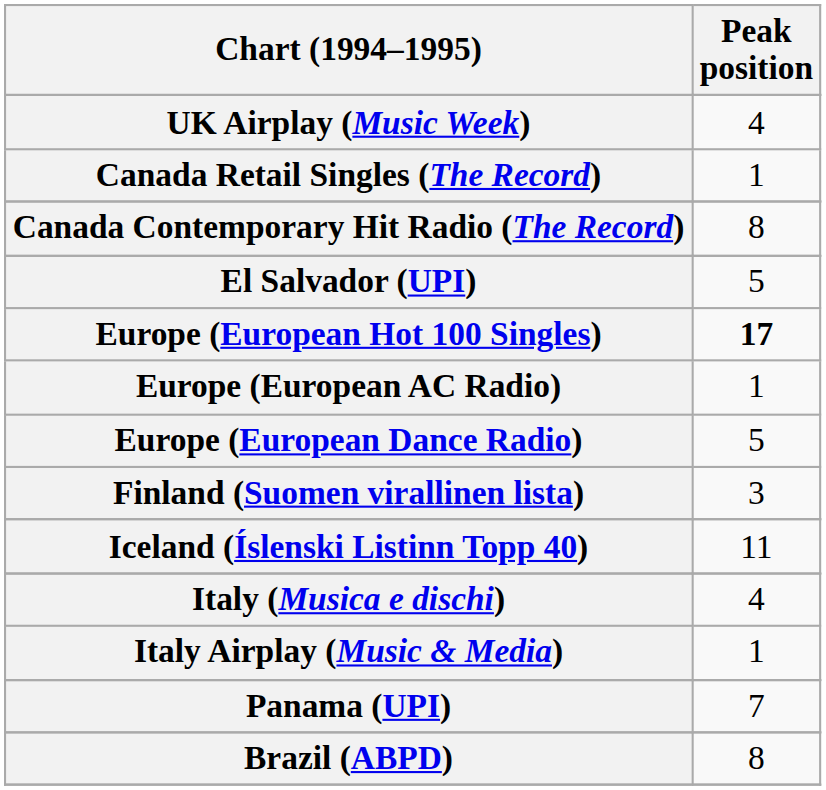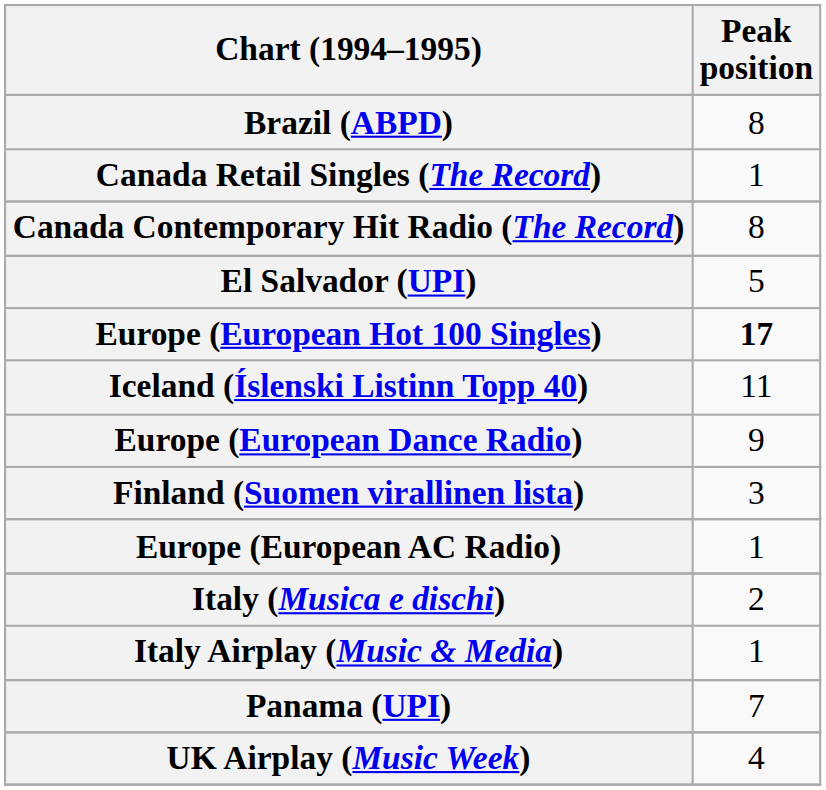 <table class="wikitable sortable plainrowheaders" style="text-align:center">
 <tr>
 <th>Chart (1994–1995)</th>
 <th>Peak<br>position</th>
 </tr>
 <tr>
 </tr>
 <tr>
 </tr>
 <tr>
 </tr>
 <tr>
-<th scope="row">UK Airplay (<em><a href='#'>Music Week</a></em>)</th>
-<td>4</td>
+<th scope="row">Brazil (<a href='#'>ABPD</a>)</th>
+<td>8</td>
 </tr>
 <tr>
 <th scope="row">Canada Retail Singles (<em><a href='#'>The Record</a></em>)</th>
 <td>1</td>
 </tr>
 <tr>
 </tr>
 <tr>
 </tr>
 <tr>
 <th scope="row">Canada Contemporary Hit Radio (<em><a href='#'>The Record</a></em>)</th>
 <td>8</td>
 </tr>
 <tr>
 </tr>
 <tr>
 <th scope="row">El Salvador (<a href='#'>UPI</a>)</th>
 <td>5</td>
 </tr>
 <tr>
 <th scope="row">Europe (<a href='#'>European Hot 100 Singles</a>)</th>
 <td><strong>17</strong></td>
 </tr>
 <tr>
-<th scope="row">Europe (European AC Radio)</th>
-<td>1</td>
+<th scope="row">Iceland (<a href='#'>Íslenski Listinn Topp 40</a>)</th>
+<td>11</td>
 </tr>
 <tr>
 <th scope="row">Europe (<a href='#'>European Dance Radio</a>)</th>
-<td>5</td>
+<td>9</td>
 </tr>
 <tr>
 <th scope="row">Finland (<a href='#'>Suomen virallinen lista</a>)</th>
 <td>3</td>
 </tr>
 <tr>
 </tr>
 <tr>
 </tr>
 <tr>
-<th scope="row">Iceland (<a href='#'>Íslenski Listinn Topp 40</a>)</th>
-<td>11</td>
+<th scope="row">Europe (European AC Radio)</th>
+<td>1</td>
 </tr>
 <tr>
 </tr>
 <tr>
 <th scope="row">Italy (<em><a href='#'>Musica e dischi</a></em>)</th>
-<td>4</td>
+<td>2</td>
 </tr>
 <tr>
 <th scope="row">Italy Airplay (<em><a href='#'>Music & Media</a></em>)</th>
 <td>1</td>
 </tr>
 <tr>
 </tr>
 <tr>
 </tr>
 <tr>
 </tr>
 <tr>
 </tr>
 <tr>
 <th scope="row">Panama (<a href='#'>UPI</a>)</th>
 <td>7</td>
 </tr>
 <tr>
 </tr>
 <tr>
 </tr>
 <tr>
 </tr>
 <tr>
 </tr>
 <tr>
-<th scope="row">Brazil (<a href='#'>ABPD</a>)</th>
-<td>8</td>
+<th scope="row">UK Airplay (<em><a href='#'>Music Week</a></em>)</th>
+<td>4</td>
 </tr>
 <tr>
 </tr>
 <tr>
 </tr>
 <tr>
 </tr>
 <tr>
 </tr>
 <tr>
 </tr>
 <tr>
 </tr>
 <tr>
 </tr>
 </table>
